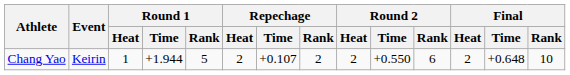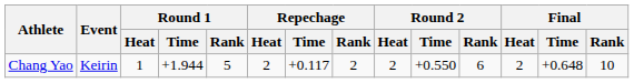 <table class=wikitable style=font-size:90%;text-align:center>
 <tr>
 <th rowspan="2">Athlete</th>
 <th rowspan="2">Event</th>
 <th colspan="3">Round 1</th>
 <th colspan="3">Repechage</th>
 <th colspan="3">Round 2</th>
 <th colspan="3">Final</th>
 </tr>
 <tr>
 <th>Heat</th>
 <th>Time</th>
 <th>Rank</th>
 <th>Heat</th>
 <th>Time</th>
 <th>Rank</th>
 <th>Heat</th>
 <th>Time</th>
 <th>Rank</th>
 <th>Heat</th>
 <th>Time</th>
 <th>Rank</th>
 </tr>
 <tr>
 <td align="left"><a href='#'>Chang Yao</a></td>
 <td align="left"><a href='#'>Keirin</a></td>
 <td>1</td>
 <td>+1.944</td>
 <td>5 <strong></strong></td>
 <td>2</td>
-<td>+0.107</td>
+<td>+0.117</td>
 <td>2 <strong></strong></td>
 <td>2</td>
 <td>+0.550</td>
 <td>6 <strong></strong></td>
 <td>2</td>
 <td>+0.648</td>
 <td>10</td>
 </tr>
 </table>
